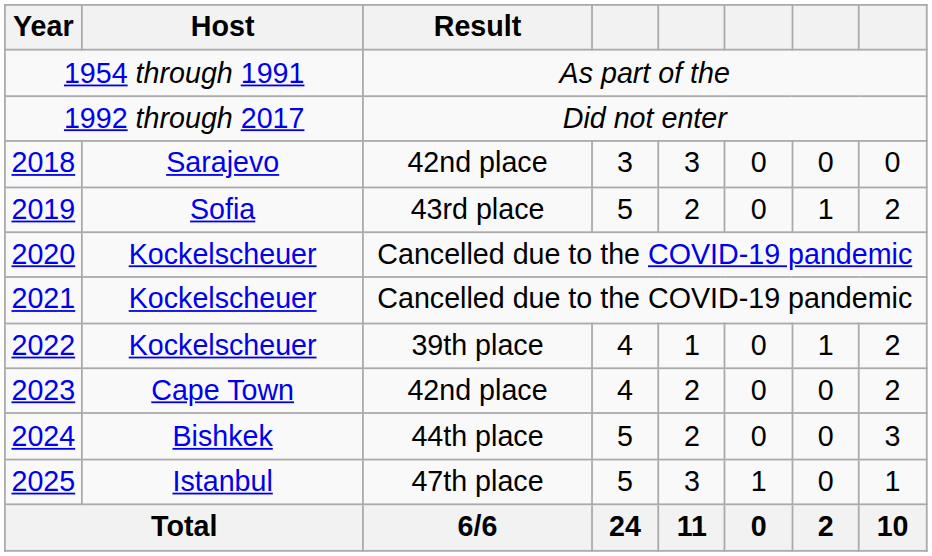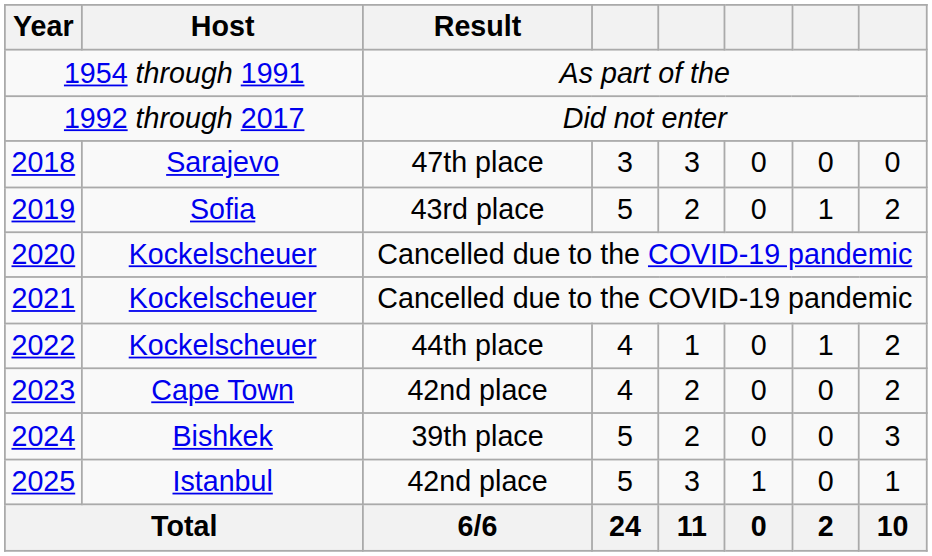 <table class="wikitable" style="text-align:center">
 <tr>
 <th width=30>Year</th>
 <th width=150>Host</th>
 <th width=120>Result</th>
 <th width=30></th>
 <th width=30></th>
 <th width=30></th>
 <th width=30></th>
 <th width=30></th>
 </tr>
 <tr>
 <td colspan=2><a href='#'>1954</a> <em>through</em> <a href='#'>1991</a></td>
 <td colspan=6><em>As part of the </em></td>
 </tr>
 <tr>
 <td colspan=2><a href='#'>1992</a> <em>through</em> <a href='#'>2017</a></td>
 <td colspan=6><em>Did not enter</em></td>
 </tr>
 <tr>
 <td><a href='#'>2018</a></td>
 <td> <a href='#'>Sarajevo</a></td>
-<td>42nd place<br></td>
+<td>47th place<br></td>
 <td>3</td>
 <td>3</td>
 <td>0</td>
 <td>0</td>
 <td>0</td>
 </tr>
 <tr>
 <td><a href='#'>2019</a></td>
 <td> <a href='#'>Sofia</a></td>
 <td>43rd place<br></td>
 <td>5</td>
 <td>2</td>
 <td>0</td>
 <td>1</td>
 <td>2</td>
 </tr>
 <tr>
 <td><a href='#'>2020</a></td>
 <td> <a href='#'>Kockelscheuer</a></td>
 <td colspan=6 align=center>Cancelled due to the <a href='#'>COVID-19 pandemic</a></td>
 </tr>
 <tr>
 <td><a href='#'>2021</a></td>
 <td> <a href='#'>Kockelscheuer</a></td>
 <td colspan=6 align=center>Cancelled due to the COVID-19 pandemic</td>
 </tr>
 <tr>
 <td><a href='#'>2022</a></td>
 <td> <a href='#'>Kockelscheuer</a></td>
-<td>39th place<br></td>
+<td>44th place<br></td>
 <td>4</td>
 <td>1</td>
 <td>0</td>
 <td>1</td>
 <td>2</td>
 </tr>
 <tr>
 <td><a href='#'>2023</a></td>
 <td> <a href='#'>Cape Town</a></td>
 <td>42nd place<br></td>
 <td>4</td>
 <td>2</td>
 <td>0</td>
 <td>0</td>
 <td>2</td>
 </tr>
 <tr>
 <td><a href='#'>2024</a></td>
 <td> <a href='#'>Bishkek</a></td>
-<td>44th place<br></td>
+<td>39th place<br></td>
 <td>5</td>
 <td>2</td>
 <td>0</td>
 <td>0</td>
 <td>3</td>
 </tr>
 <tr>
 <td><a href='#'>2025</a></td>
 <td> <a href='#'>Istanbul</a></td>
-<td>47th place<br></td>
+<td>42nd place<br></td>
 <td>5</td>
 <td>3</td>
 <td>1</td>
 <td>0</td>
 <td>1</td>
 </tr>
 <tr>
 <th colspan=2>Total</th>
 <th>6/6</th>
 <th>24</th>
 <th>11</th>
 <th>0</th>
 <th>2</th>
 <th>10</th>
 </tr>
 </table>
